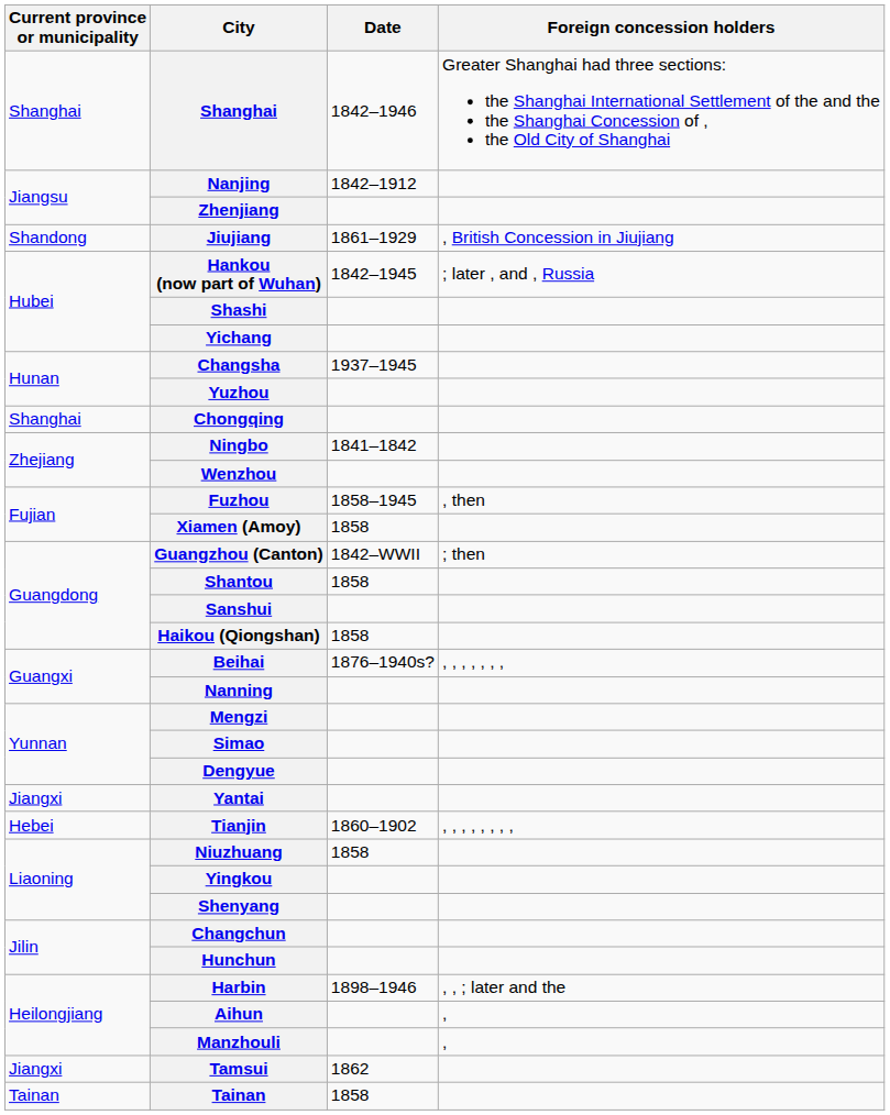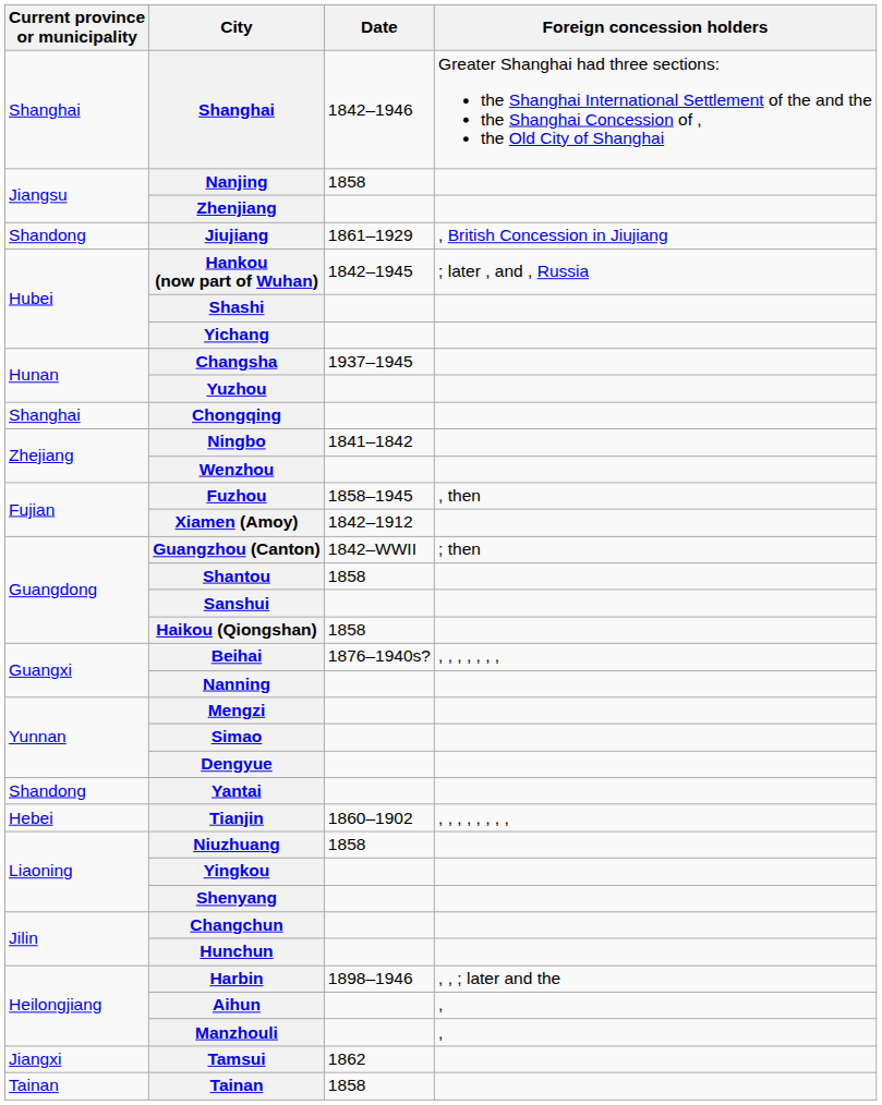 <table class="wikitable">
 <tr>
 <th>Current province<br>or municipality</th>
 <th>City</th>
 <th>Date</th>
 <th>Foreign concession holders</th>
 </tr>
 <tr>
 <td><a href='#'>Shanghai</a></td>
 <th scope="row"><a href='#'>Shanghai</a></th>
 <td>1842–1946</td>
 <td>Greater Shanghai had three sections:<br><ul><li>the <a href='#'>Shanghai International Settlement</a> of the  and the </li><li>the <a href='#'>Shanghai Concession</a> of ,</li><li>the <a href='#'>Old City of Shanghai</a></li></ul></td>
 </tr>
 <tr>
 <td rowspan="2"><a href='#'>Jiangsu</a></td>
 <th scope="row"><a href='#'>Nanjing</a></th>
-<td>1842–1912</td>
+<td>1858</td>
 <td></td>
 </tr>
 <tr>
 <th scope="row"><a href='#'>Zhenjiang</a></th>
 <td></td>
 <td></td>
 </tr>
 <tr>
 <td><a href='#'>Shandong</a></td>
 <th scope="row"><a href='#'>Jiujiang</a></th>
 <td>1861–1929</td>
 <td>, <a href='#'>British Concession in Jiujiang</a></td>
 </tr>
 <tr>
 <td rowspan="3"><a href='#'>Hubei</a></td>
 <th scope="row"><a href='#'>Hankou</a><br>(now part of <a href='#'>Wuhan</a>)</th>
 <td>1842–1945</td>
 <td>; later ,  and ,  <a href='#'>Russia</a></td>
 </tr>
 <tr>
 <th scope="row"><a href='#'>Shashi</a></th>
 <td></td>
 <td></td>
 </tr>
 <tr>
 <th scope="row"><a href='#'>Yichang</a></th>
 <td></td>
 <td></td>
 </tr>
 <tr>
 <td rowspan="2"><a href='#'>Hunan</a></td>
 <th scope="row"><a href='#'>Changsha</a></th>
 <td>1937–1945</td>
 <td></td>
 </tr>
 <tr>
 <th scope="row"><a href='#'>Yuzhou</a></th>
 <td></td>
 <td></td>
 </tr>
 <tr>
 <td><a href='#'>Shanghai</a></td>
 <th scope="row"><a href='#'>Chongqing</a></th>
 <td></td>
 <td></td>
 </tr>
 <tr>
 <td rowspan="2"><a href='#'>Zhejiang</a></td>
 <th scope="row"><a href='#'>Ningbo</a></th>
 <td>1841–1842</td>
 <td></td>
 </tr>
 <tr>
 <th scope="row"><a href='#'>Wenzhou</a></th>
 <td></td>
 <td></td>
 </tr>
 <tr>
 <td rowspan="2"><a href='#'>Fujian</a></td>
 <th scope="row"><a href='#'>Fuzhou</a></th>
 <td>1858–1945</td>
 <td>, then </td>
 </tr>
 <tr>
 <th scope="row"><a href='#'>Xiamen</a> (Amoy)</th>
-<td>1858</td>
+<td>1842–1912</td>
 <td></td>
 </tr>
 <tr>
 <td rowspan="4"><a href='#'>Guangdong</a></td>
 <th scope="row"><a href='#'>Guangzhou</a> (Canton)</th>
 <td>1842–WWII</td>
 <td>; then </td>
 </tr>
 <tr>
 <th scope="row"><a href='#'>Shantou</a></th>
 <td>1858</td>
 <td></td>
 </tr>
 <tr>
 <th scope="row"><a href='#'>Sanshui</a></th>
 <td></td>
 <td></td>
 </tr>
 <tr>
 <th scope="row"><a href='#'>Haikou</a> (Qiongshan)</th>
 <td>1858</td>
 <td></td>
 </tr>
 <tr>
 <td rowspan="2"><a href='#'>Guangxi</a></td>
 <th scope="row"><a href='#'>Beihai</a></th>
 <td>1876–1940s?</td>
 <td>, , , , , , , </td>
 </tr>
 <tr>
 <th scope="row"><a href='#'>Nanning</a></th>
 <td></td>
 <td></td>
 </tr>
 <tr>
 <td rowspan="3"><a href='#'>Yunnan</a></td>
 <th scope="row"><a href='#'>Mengzi</a></th>
 <td></td>
 <td></td>
 </tr>
 <tr>
 <th scope="row"><a href='#'>Simao</a></th>
 <td></td>
 <td></td>
 </tr>
 <tr>
 <th scope="row"><a href='#'>Dengyue</a></th>
 <td></td>
 <td></td>
 </tr>
 <tr>
-<td><a href='#'>Jiangxi</a></td>
+<td><a href='#'>Shandong</a></td>
 <th scope="row"><a href='#'>Yantai</a></th>
 <td></td>
 <td></td>
 </tr>
 <tr>
 <td><a href='#'>Hebei</a></td>
 <th scope="row"><a href='#'>Tianjin</a></th>
 <td>1860–1902</td>
 <td>, , , , , , , , </td>
 </tr>
 <tr>
 <td rowspan="3"><a href='#'>Liaoning</a></td>
 <th scope="row"><a href='#'>Niuzhuang</a></th>
 <td>1858</td>
 <td></td>
 </tr>
 <tr>
 <th scope="row"><a href='#'>Yingkou</a></th>
 <td></td>
 <td></td>
 </tr>
 <tr>
 <th scope="row"><a href='#'>Shenyang</a></th>
 <td></td>
 <td></td>
 </tr>
 <tr>
 <td rowspan="2"><a href='#'>Jilin</a></td>
 <th scope="row"><a href='#'>Changchun</a></th>
 <td></td>
 <td></td>
 </tr>
 <tr>
 <th scope="row"><a href='#'>Hunchun</a></th>
 <td></td>
 <td></td>
 </tr>
 <tr>
 <td rowspan="3"><a href='#'>Heilongjiang</a></td>
 <th scope="row"><a href='#'>Harbin</a></th>
 <td>1898–1946</td>
 <td>, , ; later  and the </td>
 </tr>
 <tr>
 <th scope="row"><a href='#'>Aihun</a></th>
 <td></td>
 <td>, </td>
 </tr>
 <tr>
 <th scope="row"><a href='#'>Manzhouli</a></th>
 <td></td>
 <td>, </td>
 </tr>
 <tr>
 <td><a href='#'>Jiangxi</a></td>
 <th scope="row"><a href='#'>Tamsui</a></th>
 <td>1862</td>
 <td></td>
 </tr>
 <tr>
 <td><a href='#'>Tainan</a></td>
 <th scope="row"><a href='#'>Tainan</a></th>
 <td>1858</td>
 <td></td>
 </tr>
 </table>
